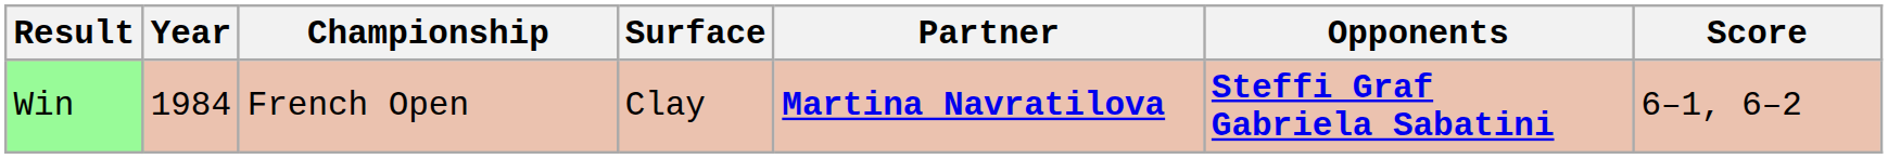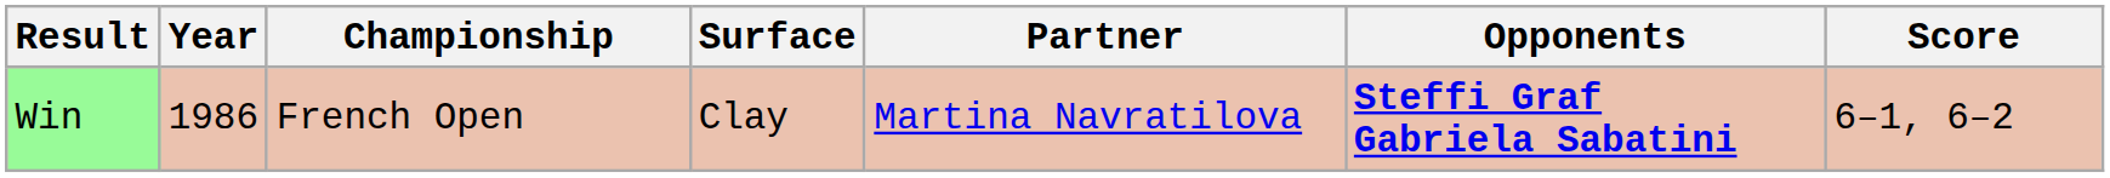 <table class="sortable wikitable">
 <tr>
 <th style="width:40px">Result</th>
 <th style="width:30px">Year</th>
 <th style="width:140px">Championship</th>
 <th style="width:50px">Surface</th>
 <th style="width:160px">Partner</th>
 <th style="width:160px">Opponents</th>
 <th style="width:90px"  class="unsortable">Score</th>
 </tr>
 <tr style="background:#ebc2af;">
 <td style="background:#98fb98;">Win</td>
-<td>1984</td>
+<td>1986</td>
 <td>French Open</td>
 <td>Clay</td>
-<td><strong> <a href='#'>Martina Navratilova</a></strong></td>
+<td> <a href='#'>Martina Navratilova</a></td>
 <td><strong> <a href='#'>Steffi Graf</a><br> <a href='#'>Gabriela Sabatini</a></strong></td>
 <td>6–1, 6–2</td>
 </tr>
 </table>
